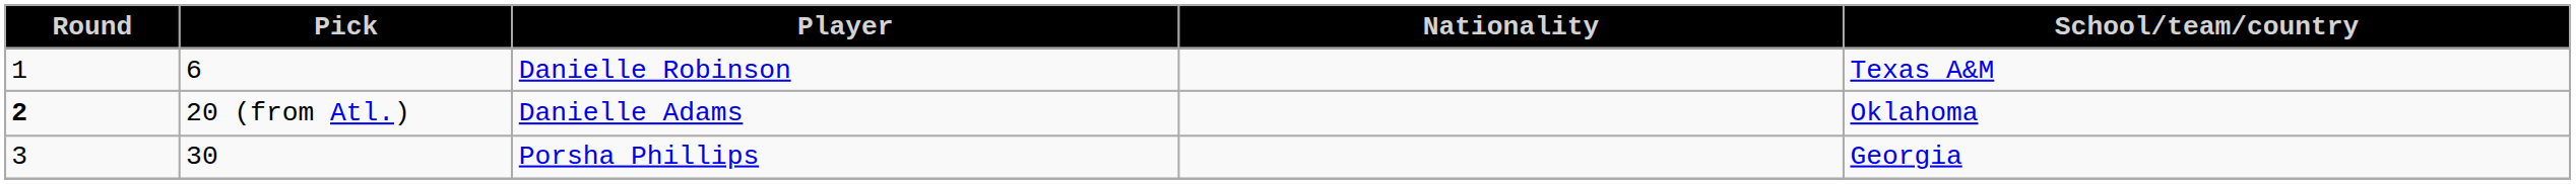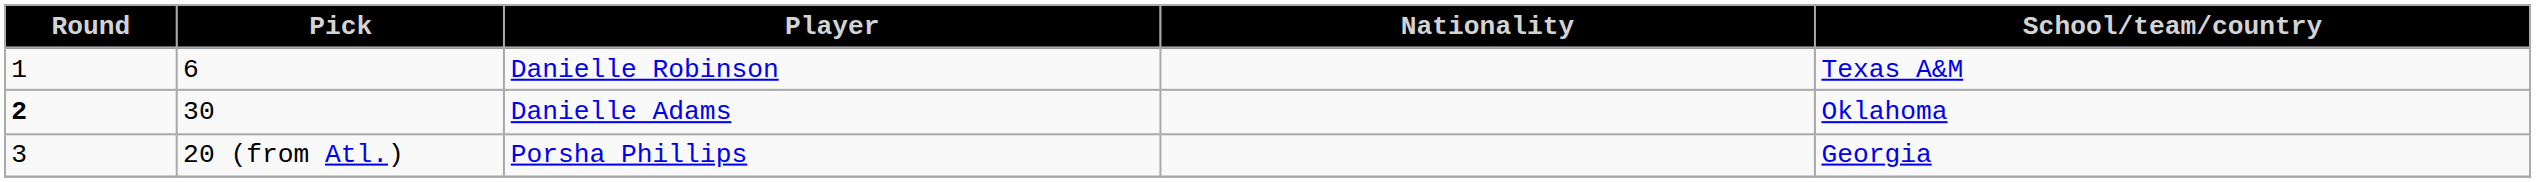 <table class="wikitable">
 <tr>
 <th style="background:#000000; color:#D3D3D3;" width="2%">Round</th>
 <th style="background:#000000; color:#D3D3D3;" width="5%">Pick</th>
 <th style="background:#000000; color:#D3D3D3;" width="10%">Player</th>
 <th style="background:#000000; color:#D3D3D3;" width="10%">Nationality</th>
 <th style="background:#000000; color:#D3D3D3;" width="10%">School/team/country</th>
 </tr>
 <tr>
 <td>1</td>
 <td>6</td>
 <td><a href='#'>Danielle Robinson</a></td>
 <td></td>
 <td><a href='#'>Texas A&M</a></td>
 </tr>
 <tr>
 <td><strong>2</strong></td>
-<td>20 (from <a href='#'>Atl.</a>)</td>
+<td>30</td>
 <td><a href='#'>Danielle Adams</a></td>
 <td></td>
 <td><a href='#'>Oklahoma</a></td>
 </tr>
 <tr>
 <td>3</td>
-<td>30</td>
+<td>20 (from <a href='#'>Atl.</a>)</td>
 <td><a href='#'>Porsha Phillips</a></td>
 <td></td>
 <td><a href='#'>Georgia</a></td>
 </tr>
 <tr>
 </tr>
 </table>
